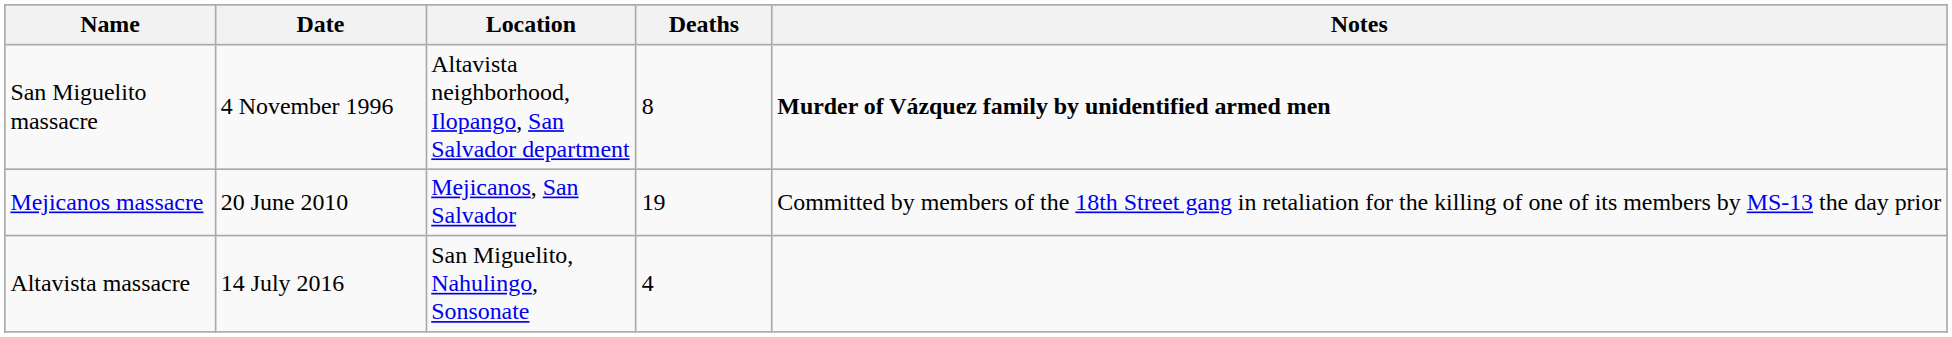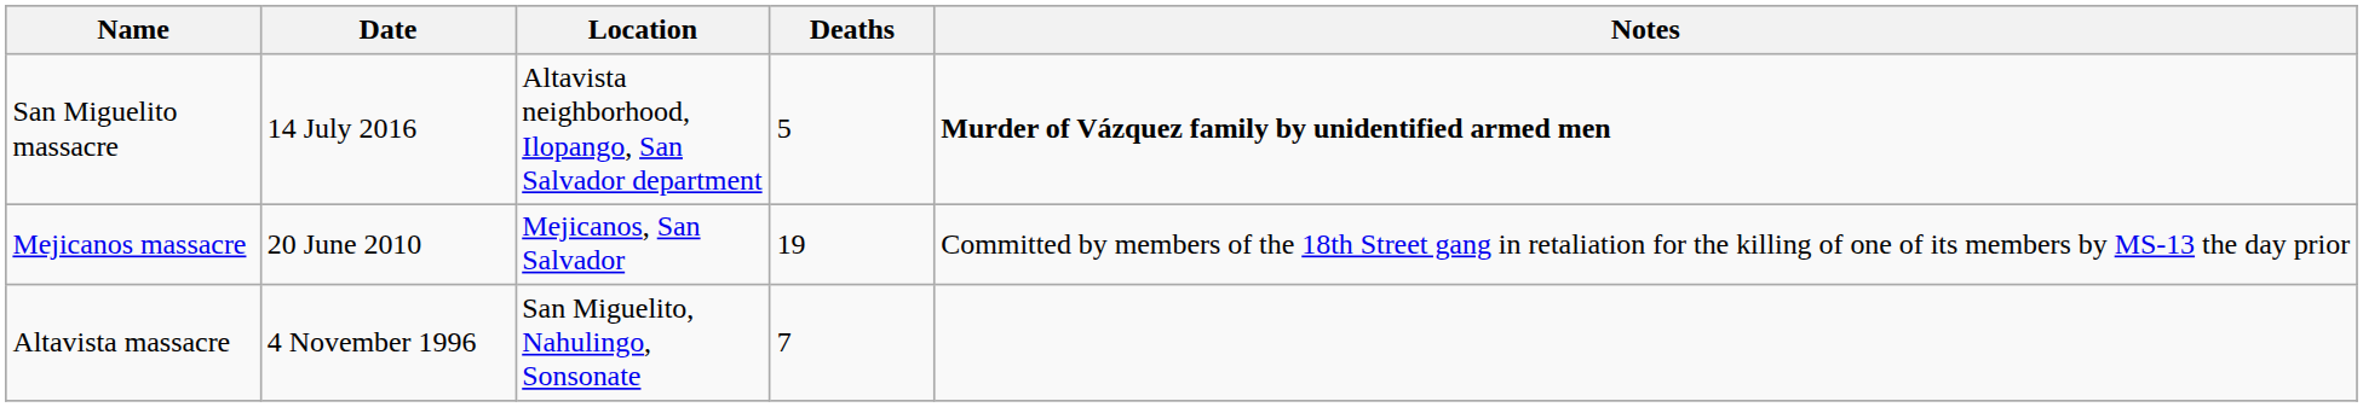 <table class="sortable wikitable" style="font-size:90%;">
 <tr>
 <th style="width:120px;">Name</th>
 <th style="width:120px;">Date</th>
 <th style="width:120px;">Location</th>
 <th style="width:75px;">Deaths</th>
 <th class="unsortable">Notes</th>
 </tr>
 <tr>
 <td>San Miguelito massacre</td>
-<td>4 November 1996</td>
+<td>14 July 2016</td>
 <td>Altavista neighborhood, <a href='#'>Ilopango</a>, <a href='#'>San Salvador department</a></td>
-<td>8</td>
+<td>5</td>
 <td><strong>Murder of Vázquez family by unidentified armed men</strong></td>
 </tr>
 <tr>
 <td><a href='#'>Mejicanos massacre</a></td>
 <td>20 June 2010</td>
 <td><a href='#'>Mejicanos</a>, <a href='#'>San Salvador</a></td>
 <td>19</td>
 <td>Committed by members of the <a href='#'>18th Street gang</a> in retaliation for the killing of one of its members by <a href='#'>MS-13</a> the day prior</td>
 </tr>
 <tr>
 <td>Altavista massacre</td>
-<td>14 July 2016</td>
+<td>4 November 1996</td>
 <td>San Miguelito, <a href='#'>Nahulingo</a>, <a href='#'>Sonsonate</a></td>
-<td>4</td>
+<td>7</td>
 <td></td>
 </tr>
 </table>
